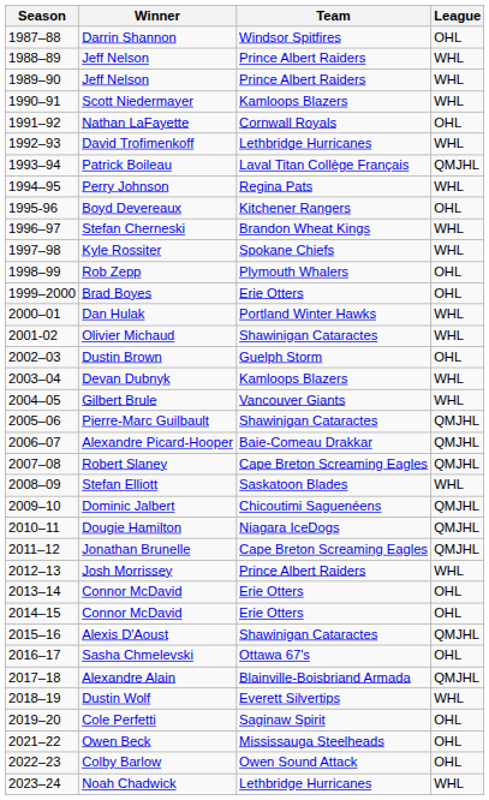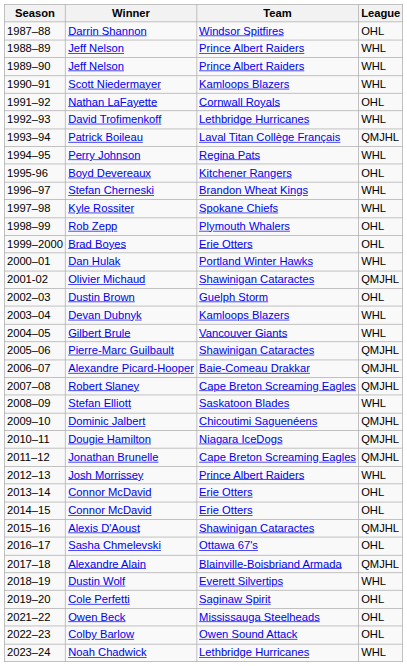 <table class="wikitable sortable">
 <tr>
 <th>Season</th>
 <th>Winner</th>
 <th>Team</th>
 <th>League</th>
 </tr>
 <tr>
 <td>1987–88</td>
 <td><a href='#'>Darrin Shannon</a></td>
 <td><a href='#'>Windsor Spitfires</a></td>
 <td>OHL</td>
 </tr>
 <tr>
 <td>1988–89</td>
 <td><a href='#'>Jeff Nelson</a></td>
 <td><a href='#'>Prince Albert Raiders</a></td>
 <td>WHL</td>
 </tr>
 <tr>
 <td>1989–90</td>
 <td><a href='#'>Jeff Nelson</a></td>
 <td><a href='#'>Prince Albert Raiders</a></td>
 <td>WHL</td>
 </tr>
 <tr>
 <td>1990–91</td>
 <td><a href='#'>Scott Niedermayer</a></td>
 <td><a href='#'>Kamloops Blazers</a></td>
 <td>WHL</td>
 </tr>
 <tr>
 <td>1991–92</td>
 <td><a href='#'>Nathan LaFayette</a></td>
 <td><a href='#'>Cornwall Royals</a></td>
 <td>OHL</td>
 </tr>
 <tr>
 <td>1992–93</td>
 <td><a href='#'>David Trofimenkoff</a></td>
 <td><a href='#'>Lethbridge Hurricanes</a></td>
 <td>WHL</td>
 </tr>
 <tr>
 <td>1993–94</td>
 <td><a href='#'>Patrick Boileau</a></td>
 <td><a href='#'>Laval Titan Collège Français</a></td>
 <td>QMJHL</td>
 </tr>
 <tr>
 <td>1994–95</td>
 <td><a href='#'>Perry Johnson</a></td>
 <td><a href='#'>Regina Pats</a></td>
 <td>WHL</td>
 </tr>
 <tr>
 <td>1995-96</td>
 <td><a href='#'>Boyd Devereaux</a></td>
 <td><a href='#'>Kitchener Rangers</a></td>
 <td>OHL</td>
 </tr>
 <tr>
 <td>1996–97</td>
 <td><a href='#'>Stefan Cherneski</a></td>
 <td><a href='#'>Brandon Wheat Kings</a></td>
 <td>WHL</td>
 </tr>
 <tr>
 <td>1997–98</td>
 <td><a href='#'>Kyle Rossiter</a></td>
 <td><a href='#'>Spokane Chiefs</a></td>
 <td>WHL</td>
 </tr>
 <tr>
 <td>1998–99</td>
 <td><a href='#'>Rob Zepp</a></td>
 <td><a href='#'>Plymouth Whalers</a></td>
 <td>OHL</td>
 </tr>
 <tr>
 <td>1999–2000</td>
 <td><a href='#'>Brad Boyes</a></td>
 <td><a href='#'>Erie Otters</a></td>
 <td>OHL</td>
 </tr>
 <tr>
 <td>2000–01</td>
 <td><a href='#'>Dan Hulak</a></td>
 <td><a href='#'>Portland Winter Hawks</a></td>
 <td>WHL</td>
 </tr>
 <tr>
 <td>2001-02</td>
 <td><a href='#'>Olivier Michaud</a></td>
 <td><a href='#'>Shawinigan Cataractes</a></td>
-<td>WHL</td>
+<td>QMJHL</td>
 </tr>
 <tr>
 <td>2002–03</td>
 <td><a href='#'>Dustin Brown</a></td>
 <td><a href='#'>Guelph Storm</a></td>
 <td>OHL</td>
 </tr>
 <tr>
 <td>2003–04</td>
 <td><a href='#'>Devan Dubnyk</a></td>
 <td><a href='#'>Kamloops Blazers</a></td>
 <td>WHL</td>
 </tr>
 <tr>
 <td>2004–05</td>
 <td><a href='#'>Gilbert Brule</a></td>
 <td><a href='#'>Vancouver Giants</a></td>
 <td>WHL</td>
 </tr>
 <tr>
 <td>2005–06</td>
 <td><a href='#'>Pierre-Marc Guilbault</a></td>
 <td><a href='#'>Shawinigan Cataractes</a></td>
 <td>QMJHL</td>
 </tr>
 <tr>
 <td>2006–07</td>
 <td><a href='#'>Alexandre Picard-Hooper</a></td>
 <td><a href='#'>Baie-Comeau Drakkar</a></td>
 <td>QMJHL</td>
 </tr>
 <tr>
 <td>2007–08</td>
 <td><a href='#'>Robert Slaney</a></td>
 <td><a href='#'>Cape Breton Screaming Eagles</a></td>
 <td>QMJHL</td>
 </tr>
 <tr>
 <td>2008–09</td>
 <td><a href='#'>Stefan Elliott</a></td>
 <td><a href='#'>Saskatoon Blades</a></td>
 <td>WHL</td>
 </tr>
 <tr>
 <td>2009–10</td>
 <td><a href='#'>Dominic Jalbert</a></td>
 <td><a href='#'>Chicoutimi Saguenéens</a></td>
 <td>QMJHL</td>
 </tr>
 <tr>
 <td>2010–11</td>
 <td><a href='#'>Dougie Hamilton</a></td>
 <td><a href='#'>Niagara IceDogs</a></td>
 <td>QMJHL</td>
 </tr>
 <tr>
 <td>2011–12</td>
 <td><a href='#'>Jonathan Brunelle</a></td>
 <td><a href='#'>Cape Breton Screaming Eagles</a></td>
 <td>QMJHL</td>
 </tr>
 <tr>
 <td>2012–13</td>
 <td><a href='#'>Josh Morrissey</a></td>
 <td><a href='#'>Prince Albert Raiders</a></td>
 <td>WHL</td>
 </tr>
 <tr>
 <td>2013–14</td>
 <td><a href='#'>Connor McDavid</a></td>
 <td><a href='#'>Erie Otters</a></td>
 <td>OHL</td>
 </tr>
 <tr>
 <td>2014–15</td>
 <td><a href='#'>Connor McDavid</a></td>
 <td><a href='#'>Erie Otters</a></td>
 <td>OHL</td>
 </tr>
 <tr>
 <td>2015–16</td>
 <td><a href='#'>Alexis D'Aoust</a></td>
 <td><a href='#'>Shawinigan Cataractes</a></td>
 <td>QMJHL</td>
 </tr>
 <tr>
 <td>2016–17</td>
 <td><a href='#'>Sasha Chmelevski</a></td>
 <td><a href='#'>Ottawa 67's</a></td>
 <td>OHL</td>
 </tr>
 <tr>
 <td>2017–18</td>
 <td><a href='#'>Alexandre Alain</a></td>
 <td><a href='#'>Blainville-Boisbriand Armada</a></td>
 <td>QMJHL</td>
 </tr>
 <tr>
 <td>2018–19</td>
 <td><a href='#'>Dustin Wolf</a></td>
 <td><a href='#'>Everett Silvertips</a></td>
 <td>WHL</td>
 </tr>
 <tr>
 <td>2019–20</td>
 <td><a href='#'>Cole Perfetti</a></td>
 <td><a href='#'>Saginaw Spirit</a></td>
 <td>OHL</td>
 </tr>
 <tr>
 <td>2021–22</td>
 <td><a href='#'>Owen Beck</a></td>
 <td><a href='#'>Mississauga Steelheads</a></td>
 <td>OHL</td>
 </tr>
 <tr>
 <td>2022–23</td>
 <td><a href='#'>Colby Barlow</a></td>
 <td><a href='#'>Owen Sound Attack</a></td>
 <td>OHL</td>
 </tr>
 <tr>
 <td>2023–24</td>
 <td><a href='#'>Noah Chadwick</a></td>
 <td><a href='#'>Lethbridge Hurricanes</a></td>
 <td>WHL</td>
 </tr>
 </table>
